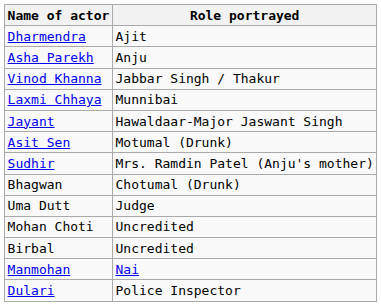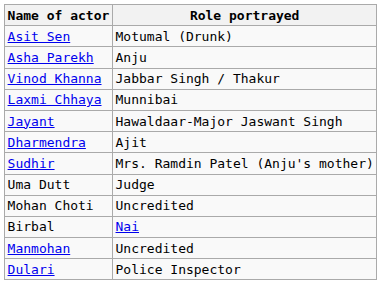 <table class="wikitable">
 <tr>
 <th>Name of actor</th>
 <th>Role portrayed</th>
 </tr>
 <tr>
-<td><a href='#'>Dharmendra</a></td>
-<td>Ajit</td>
+<td><a href='#'>Asit Sen</a></td>
+<td>Motumal (Drunk)</td>
 </tr>
 <tr>
 <td><a href='#'>Asha Parekh</a></td>
 <td>Anju</td>
 </tr>
 <tr>
 <td><a href='#'>Vinod Khanna</a></td>
 <td>Jabbar Singh / Thakur</td>
 </tr>
 <tr>
 <td><a href='#'>Laxmi Chhaya</a></td>
 <td>Munnibai</td>
 </tr>
 <tr>
 <td><a href='#'>Jayant</a></td>
 <td>Hawaldaar-Major Jaswant Singh</td>
 </tr>
 <tr>
-<td><a href='#'>Asit Sen</a></td>
-<td>Motumal (Drunk)</td>
+<td><a href='#'>Dharmendra</a></td>
+<td>Ajit</td>
 </tr>
 <tr>
 <td><a href='#'>Sudhir</a></td>
 <td>Mrs. Ramdin Patel (Anju's mother)</td>
-</tr>
-<tr>
-<td>Bhagwan</td>
-<td>Chotumal (Drunk)</td>
 </tr>
 <tr>
 <td>Uma Dutt</td>
 <td>Judge</td>
 </tr>
 <tr>
 <td>Mohan Choti</td>
 <td>Uncredited</td>
 </tr>
 <tr>
 <td>Birbal</td>
-<td>Uncredited</td>
+<td><a href='#'>Nai</a></td>
 </tr>
 <tr>
 <td><a href='#'>Manmohan</a></td>
-<td><a href='#'>Nai</a></td>
+<td>Uncredited</td>
 </tr>
 <tr>
 <td><a href='#'>Dulari</a></td>
 <td>Police Inspector</td>
 </tr>
 </table>
